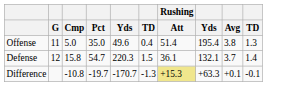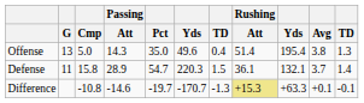 <table class="wikitable" style="font-size:90%;">
 <tr>
 <th></th>
 <th></th>
 <th></th>
+<th>Passing</th>
 <th></th>
 <th></th>
 <th></th>
 <th>Rushing</th>
 <th></th>
 <th></th>
 <th></th>
 </tr>
 <tr>
 <th></th>
 <th>G</th>
 <th>Cmp</th>
+<th>Att</th>
 <th>Pct</th>
 <th>Yds</th>
 <th>TD</th>
 <th>Att</th>
 <th>Yds</th>
 <th>Avg</th>
 <th>TD</th>
 </tr>
 <tr>
 <td>Offense</td>
-<td>11</td>
+<td>13</td>
 <td>5.0</td>
+<td>14.3</td>
 <td>35.0</td>
 <td>49.6</td>
 <td>0.4</td>
 <td>51.4</td>
 <td>195.4</td>
 <td>3.8</td>
 <td>1.3</td>
 </tr>
 <tr>
 <td>Defense</td>
-<td>12</td>
+<td>11</td>
 <td>15.8</td>
+<td>28.9</td>
 <td>54.7</td>
 <td>220.3</td>
 <td>1.5</td>
 <td>36.1</td>
 <td>132.1</td>
 <td>3.7</td>
 <td>1.4</td>
 </tr>
 <tr>
 <td>Difference</td>
 <td></td>
 <td>-10.8</td>
+<td>-14.6</td>
 <td>-19.7</td>
 <td>-170.7</td>
 <td>-1.3</td>
 <td style="background: khaki;">+15.3</td>
 <td>+63.3</td>
 <td>+0.1</td>
 <td>-0.1</td>
 </tr>
 </table>
